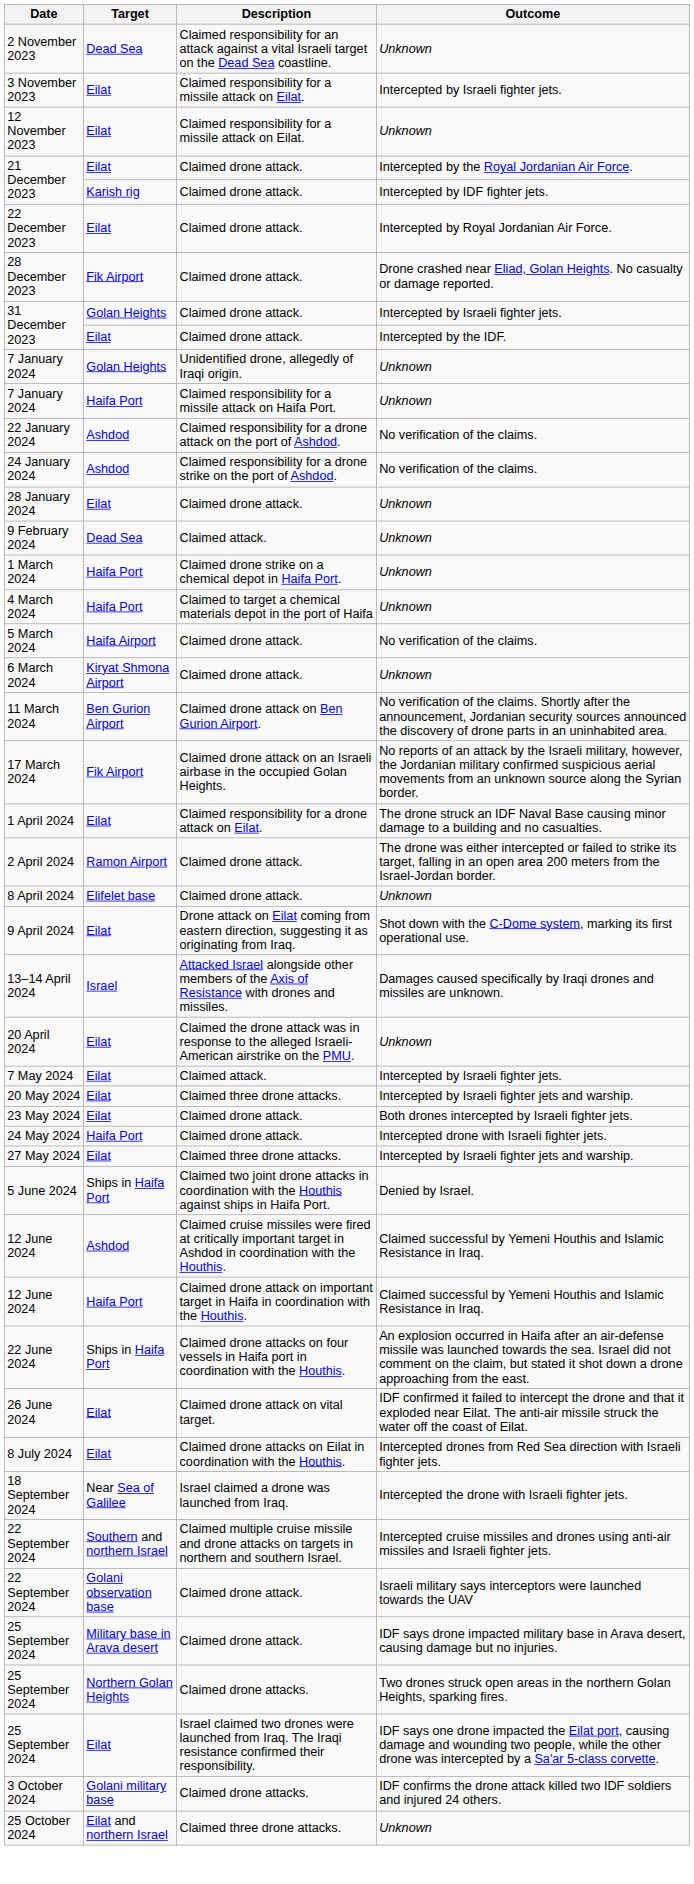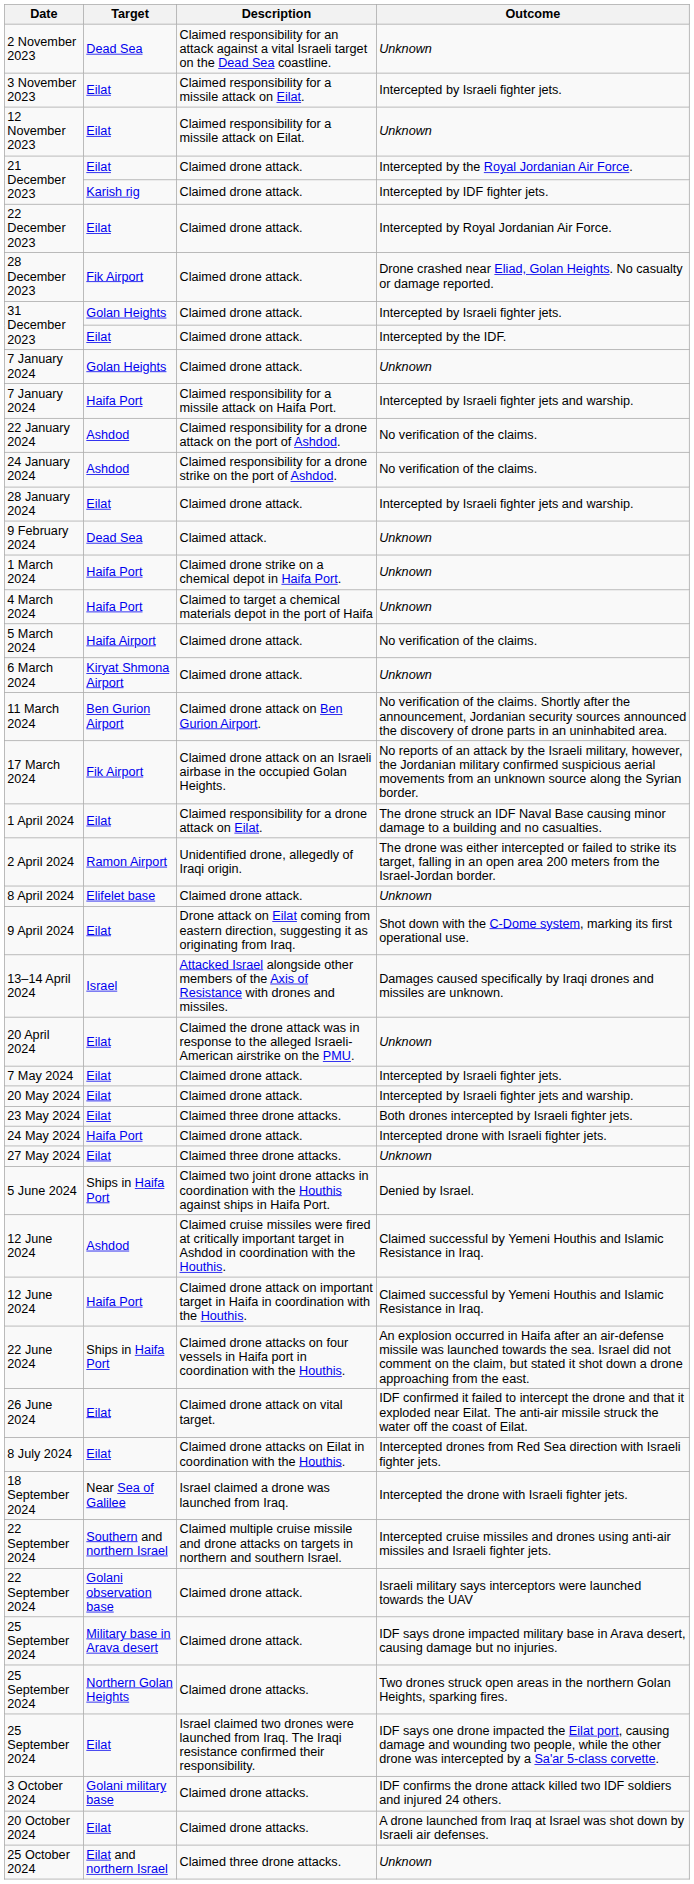 <table class="wikitable sortable">
 <tr>
 <th>Date</th>
 <th>Target</th>
 <th>Description</th>
 <th>Outcome</th>
 </tr>
 <tr>
 <td>2 November 2023</td>
 <td><a href='#'>Dead Sea</a></td>
 <td>Claimed responsibility for an attack against a vital Israeli target on the <a href='#'>Dead Sea</a> coastline.</td>
 <td><em>Unknown</em></td>
 </tr>
 <tr>
 <td>3 November 2023</td>
 <td><a href='#'>Eilat</a></td>
 <td>Claimed responsibility for a missile attack on <a href='#'>Eilat</a>.</td>
 <td>Intercepted by Israeli fighter jets.</td>
 </tr>
 <tr>
 <td>12 November 2023</td>
 <td><a href='#'>Eilat</a></td>
 <td>Claimed responsibility for a missile attack on Eilat.</td>
 <td><em>Unknown</em></td>
 </tr>
 <tr>
 <td rowspan="2">21 December 2023</td>
 <td><a href='#'>Eilat</a></td>
 <td>Claimed drone attack.</td>
 <td>Intercepted by the <a href='#'>Royal Jordanian Air Force</a>.</td>
 </tr>
 <tr>
 <td><a href='#'>Karish rig</a></td>
 <td>Claimed drone attack.</td>
 <td>Intercepted by IDF fighter jets.</td>
 </tr>
 <tr>
 <td>22 December 2023</td>
 <td><a href='#'>Eilat</a></td>
 <td>Claimed drone attack.</td>
 <td>Intercepted by Royal Jordanian Air Force.</td>
 </tr>
 <tr>
 <td>28 December 2023</td>
 <td><a href='#'>Fik Airport</a></td>
 <td>Claimed drone attack.</td>
 <td>Drone crashed near <a href='#'>Eliad, Golan Heights</a>. No casualty or damage reported.</td>
 </tr>
 <tr>
 <td rowspan="2">31 December 2023</td>
 <td><a href='#'>Golan Heights</a></td>
 <td>Claimed drone attack.</td>
 <td>Intercepted by Israeli fighter jets.</td>
 </tr>
 <tr>
 <td><a href='#'>Eilat</a></td>
 <td>Claimed drone attack.</td>
 <td>Intercepted by the IDF.</td>
 </tr>
 <tr>
 <td>7 January 2024</td>
 <td><a href='#'>Golan Heights</a></td>
-<td>Unidentified drone, allegedly of Iraqi origin.</td>
+<td>Claimed drone attack.</td>
 <td><em>Unknown</em></td>
 </tr>
 <tr>
 <td>7 January 2024</td>
 <td><a href='#'>Haifa Port</a></td>
 <td>Claimed responsibility for a missile attack on Haifa Port.</td>
-<td><em>Unknown</em></td>
+<td>Intercepted by Israeli fighter jets and warship.</td>
 </tr>
 <tr>
 <td>22 January 2024</td>
 <td><a href='#'>Ashdod</a></td>
 <td>Claimed responsibility for a drone attack on the port of <a href='#'>Ashdod</a>.</td>
 <td>No verification of the claims.</td>
 </tr>
 <tr>
 <td>24 January 2024</td>
 <td><a href='#'>Ashdod</a></td>
 <td>Claimed responsibility for a drone strike on the port of <a href='#'>Ashdod</a>.</td>
 <td>No verification of the claims.</td>
 </tr>
 <tr>
 <td>28 January 2024</td>
 <td><a href='#'>Eilat</a></td>
 <td>Claimed drone attack.</td>
-<td><em>Unknown</em></td>
+<td>Intercepted by Israeli fighter jets and warship.</td>
 </tr>
 <tr>
 <td>9 February 2024</td>
 <td><a href='#'>Dead Sea</a></td>
 <td>Claimed attack.</td>
 <td><em>Unknown</em></td>
 </tr>
 <tr>
 <td>1 March 2024</td>
 <td><a href='#'>Haifa Port</a></td>
 <td>Claimed drone strike on a chemical depot in <a href='#'>Haifa Port</a>.</td>
 <td><em>Unknown</em></td>
 </tr>
 <tr>
 <td>4 March 2024</td>
 <td><a href='#'>Haifa Port</a></td>
 <td>Claimed to target a chemical materials depot in the port of Haifa</td>
 <td><em>Unknown</em></td>
 </tr>
 <tr>
 <td>5 March 2024</td>
 <td><a href='#'>Haifa Airport</a></td>
 <td>Claimed drone attack.</td>
 <td>No verification of the claims.</td>
 </tr>
 <tr>
 <td>6 March 2024</td>
 <td><a href='#'>Kiryat Shmona Airport</a></td>
 <td>Claimed drone attack.</td>
 <td><em>Unknown</em></td>
 </tr>
 <tr>
 <td>11 March 2024</td>
 <td><a href='#'>Ben Gurion Airport</a></td>
 <td>Claimed drone attack on <a href='#'>Ben Gurion Airport</a>.</td>
 <td>No verification of the claims. Shortly after the announcement, Jordanian security sources announced the discovery of drone parts in an uninhabited area.</td>
 </tr>
 <tr>
 <td>17 March 2024</td>
 <td><a href='#'>Fik Airport</a></td>
 <td>Claimed drone attack on an Israeli airbase in the occupied Golan Heights.</td>
 <td>No reports of an attack by the Israeli military, however, the Jordanian military confirmed suspicious aerial movements from an unknown source along the Syrian border.</td>
 </tr>
 <tr>
 <td>1 April 2024</td>
 <td><a href='#'>Eilat</a></td>
 <td>Claimed responsibility for a drone attack on <a href='#'>Eilat</a>.</td>
 <td>The drone struck an IDF Naval Base causing minor damage to a building and no casualties.</td>
 </tr>
 <tr>
 <td>2 April 2024</td>
 <td><a href='#'>Ramon Airport</a></td>
-<td>Claimed drone attack.</td>
+<td>Unidentified drone, allegedly of Iraqi origin.</td>
 <td>The drone was either intercepted or failed to strike its target, falling in an open area 200 meters from the Israel-Jordan border.</td>
 </tr>
 <tr>
 <td>8 April 2024</td>
 <td><a href='#'>Elifelet base</a></td>
 <td>Claimed drone attack.</td>
 <td><em>Unknown</em></td>
 </tr>
 <tr>
 <td>9 April 2024</td>
 <td><a href='#'>Eilat</a></td>
 <td>Drone attack on <a href='#'>Eilat</a> coming from eastern direction, suggesting it as originating from Iraq.</td>
 <td>Shot down with the <a href='#'>C-Dome system</a>, marking its first operational use.</td>
 </tr>
 <tr>
 <td>13–14 April 2024</td>
 <td><a href='#'>Israel</a></td>
 <td><a href='#'>Attacked Israel</a> alongside other members of the <a href='#'>Axis of Resistance</a> with drones and missiles.</td>
 <td>Damages caused specifically by Iraqi drones and missiles are unknown.</td>
 </tr>
 <tr>
 <td>20 April 2024</td>
 <td><a href='#'>Eilat</a></td>
 <td>Claimed the drone attack was in response to the alleged Israeli-American airstrike on the <a href='#'>PMU</a>.</td>
 <td><em>Unknown</em></td>
 </tr>
 <tr>
 <td>7 May 2024</td>
 <td><a href='#'>Eilat</a></td>
-<td>Claimed attack.</td>
+<td>Claimed drone attack.</td>
 <td>Intercepted by Israeli fighter jets.</td>
 </tr>
 <tr>
 <td>20 May 2024</td>
 <td><a href='#'>Eilat</a></td>
-<td>Claimed three drone attacks.</td>
+<td>Claimed drone attack.</td>
 <td>Intercepted by Israeli fighter jets and warship.</td>
 </tr>
 <tr>
 <td>23 May 2024</td>
 <td><a href='#'>Eilat</a></td>
-<td>Claimed drone attack.</td>
+<td>Claimed three drone attacks.</td>
 <td>Both drones intercepted by Israeli fighter jets.</td>
 </tr>
 <tr>
 <td>24 May 2024</td>
 <td><a href='#'>Haifa Port</a></td>
 <td>Claimed drone attack.</td>
 <td>Intercepted drone with Israeli fighter jets.</td>
 </tr>
 <tr>
 <td>27 May 2024</td>
 <td><a href='#'>Eilat</a></td>
 <td>Claimed three drone attacks.</td>
-<td>Intercepted by Israeli fighter jets and warship.</td>
+<td><em>Unknown</em></td>
 </tr>
 <tr>
 <td>5 June 2024</td>
 <td>Ships in <a href='#'>Haifa Port</a></td>
 <td>Claimed two joint drone attacks in coordination with the <a href='#'>Houthis</a> against ships in Haifa Port.</td>
 <td>Denied by Israel.</td>
 </tr>
 <tr>
 <td>12 June 2024</td>
 <td><a href='#'>Ashdod</a></td>
 <td>Claimed cruise missiles were fired at critically important target in Ashdod in coordination with the <a href='#'>Houthis</a>.</td>
 <td>Claimed successful by Yemeni Houthis and Islamic Resistance in Iraq.</td>
 </tr>
 <tr>
 <td>12 June 2024</td>
 <td><a href='#'>Haifa Port</a></td>
 <td>Claimed drone attack on important target in Haifa in coordination with the <a href='#'>Houthis</a>.</td>
 <td>Claimed successful by Yemeni Houthis and Islamic Resistance in Iraq.</td>
 </tr>
 <tr>
 <td>22 June 2024</td>
 <td>Ships in <a href='#'>Haifa Port</a></td>
 <td>Claimed drone attacks on four vessels in Haifa port in coordination with the <a href='#'>Houthis</a>.</td>
 <td>An explosion occurred in Haifa after an air-defense missile was launched towards the sea. Israel did not comment on the claim, but stated it shot down a drone approaching from the east.</td>
 </tr>
 <tr>
 <td>26 June 2024</td>
 <td><a href='#'>Eilat</a></td>
 <td>Claimed drone attack on vital target.</td>
 <td>IDF confirmed it failed to intercept the drone and that it exploded near Eilat. The anti-air missile struck the water off the coast of Eilat.</td>
 </tr>
 <tr>
 <td>8 July 2024</td>
 <td><a href='#'>Eilat</a></td>
 <td>Claimed drone attacks on Eilat in coordination with the <a href='#'>Houthis</a>.</td>
 <td>Intercepted drones from Red Sea direction with Israeli fighter jets.</td>
 </tr>
 <tr>
 <td>18 September 2024</td>
 <td>Near <a href='#'>Sea of Galilee</a></td>
 <td>Israel claimed a drone was launched from Iraq.</td>
 <td>Intercepted the drone with Israeli fighter jets.</td>
 </tr>
 <tr>
 <td>22 September 2024</td>
 <td><a href='#'>Southern</a> and <a href='#'>northern Israel</a></td>
 <td>Claimed multiple cruise missile and drone attacks on targets in northern and southern Israel.</td>
 <td>Intercepted cruise missiles and drones using anti-air missiles and Israeli fighter jets.</td>
 </tr>
 <tr>
 <td>22 September 2024</td>
 <td><a href='#'>Golani observation base</a></td>
 <td>Claimed drone attack.</td>
 <td>Israeli military says interceptors were launched towards the UAV</td>
 </tr>
 <tr>
 <td>25 September 2024</td>
 <td><a href='#'>Military base in Arava desert</a></td>
 <td>Claimed drone attack.</td>
 <td>IDF says drone impacted military base in Arava desert, causing damage but no injuries.</td>
 </tr>
 <tr>
 <td>25 September 2024</td>
 <td><a href='#'>Northern Golan Heights</a></td>
 <td>Claimed drone attacks.</td>
 <td>Two drones struck open areas in the northern Golan Heights, sparking fires.</td>
 </tr>
 <tr>
 <td>25 September 2024</td>
 <td><a href='#'>Eilat</a></td>
 <td>Israel claimed two drones were launched from Iraq. The Iraqi resistance confirmed their responsibility.</td>
 <td>IDF says one drone impacted the <a href='#'>Eilat port</a>, causing damage and wounding two people, while the other drone was intercepted by a <a href='#'>Sa'ar 5-class corvette</a>.</td>
 </tr>
 <tr>
 <td>3 October 2024</td>
 <td><a href='#'>Golani military base</a></td>
 <td>Claimed drone attacks.</td>
 <td>IDF confirms the drone attack killed two IDF soldiers and injured 24 others.</td>
 </tr>
 <tr>
+<td>20 October 2024</td>
+<td><a href='#'>Eilat</a></td>
+<td>Claimed drone attacks.</td>
+<td>A drone launched from Iraq at Israel was shot down by Israeli air defenses.</td>
+</tr>
+<tr>
 <td>25 October 2024</td>
 <td><a href='#'>Eilat</a> and <a href='#'>northern Israel</a></td>
 <td>Claimed three drone attacks.</td>
 <td><em>Unknown</em></td>
 </tr>
 </table>
